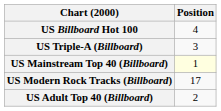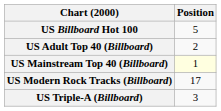 <table class="wikitable sortable plainrowheaders" style="text-align:center">
 <tr>
 <th scope="col">Chart (2000)</th>
 <th scope="col">Position</th>
 </tr>
 <tr>
 <th scope="row">US <em>Billboard</em> Hot 100</th>
-<td>4</td>
+<td>5</td>
 </tr>
 <tr>
-<th scope="row">US Triple-A (<em>Billboard</em>)</th>
-<td>3</td>
+<th scope="row">US Adult Top 40 (<em>Billboard</em>)</th>
+<td>2</td>
 </tr>
 <tr>
 <th scope="row">US Mainstream Top 40 (<em>Billboard</em>)</th>
 <td style="background: lightyellow;">1</td>
 </tr>
 <tr>
 <th scope="row">US Modern Rock Tracks (<em>Billboard</em>)</th>
 <td>17</td>
 </tr>
 <tr>
-<th scope="row">US Adult Top 40 (<em>Billboard</em>)</th>
-<td>2</td>
+<th scope="row">US Triple-A (<em>Billboard</em>)</th>
+<td>3</td>
 </tr>
 </table>
